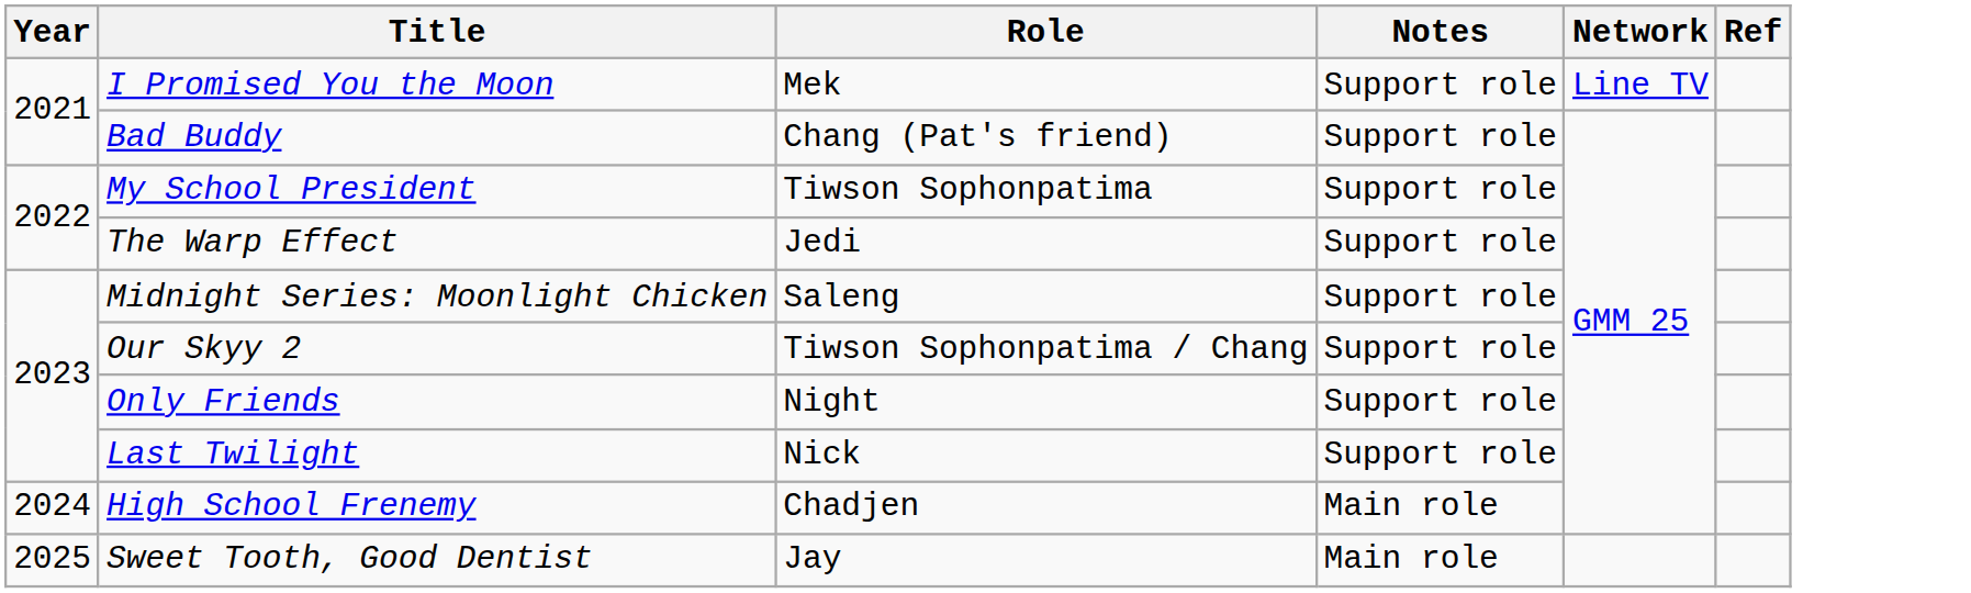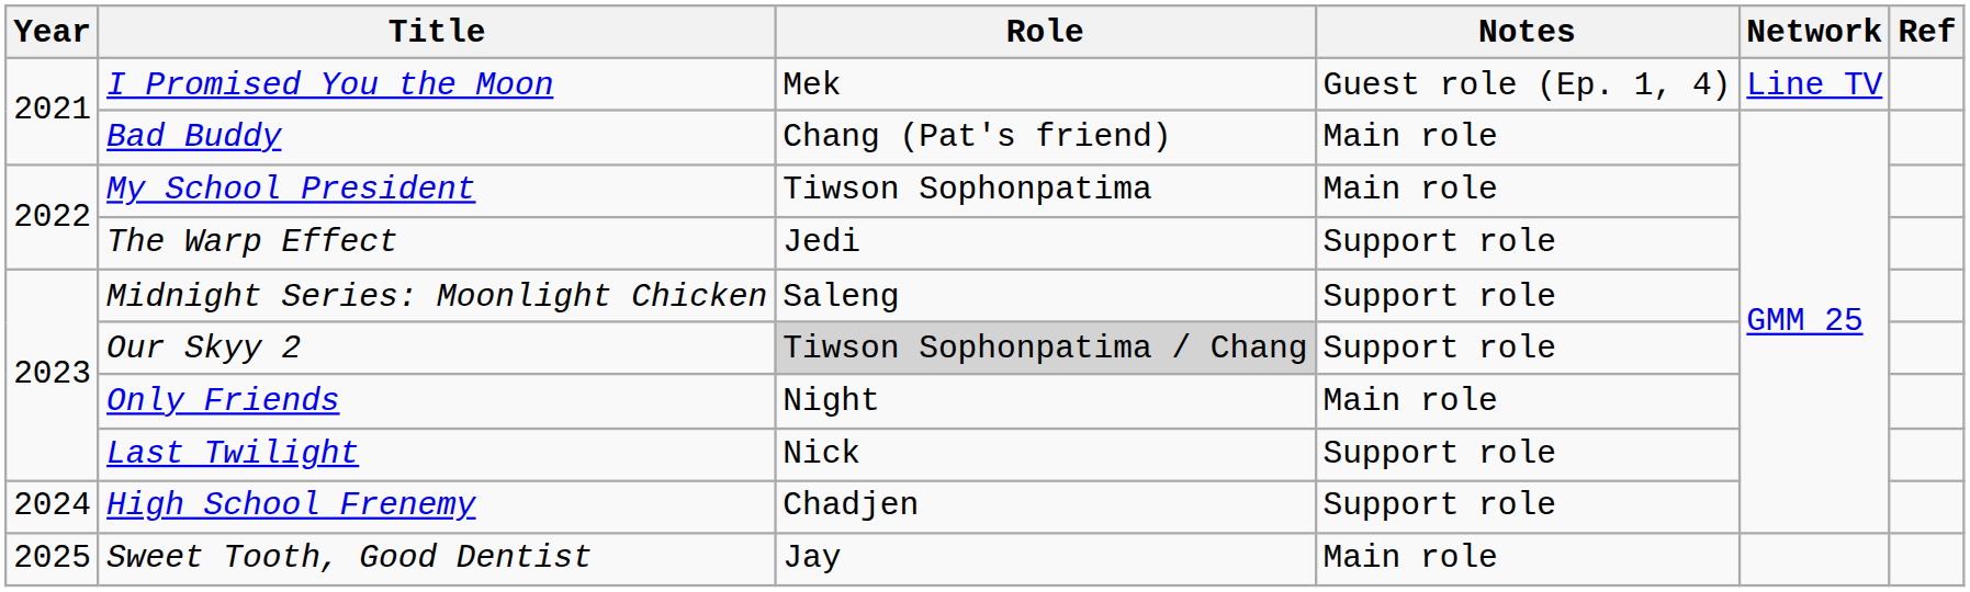 <table class="wikitable">
 <tr>
 <th>Year</th>
 <th>Title</th>
 <th>Role</th>
 <th>Notes</th>
 <th>Network</th>
 <th>Ref</th>
 </tr>
 <tr>
 <td rowspan="2">2021</td>
 <td><em><a href='#'>I Promised You the Moon</a></em></td>
 <td>Mek</td>
-<td>Support role</td>
+<td>Guest role (Ep. 1, 4)</td>
 <td><a href='#'>Line TV</a></td>
 <td></td>
 </tr>
 <tr>
 <td><em><a href='#'>Bad Buddy</a></em></td>
 <td>Chang (Pat's friend)</td>
-<td>Support role</td>
+<td>Main role</td>
 <td rowspan="8"><a href='#'>GMM 25</a></td>
 <td></td>
 </tr>
 <tr>
 <td rowspan="2">2022</td>
 <td><em><a href='#'>My School President</a></em></td>
 <td>Tiwson Sophonpatima</td>
-<td>Support role</td>
+<td>Main role</td>
 <td></td>
 </tr>
 <tr>
 <td><em>The Warp Effect</em></td>
 <td>Jedi</td>
 <td>Support role</td>
 <td></td>
 </tr>
 <tr>
 <td rowspan="4">2023</td>
 <td><em>Midnight Series: Moonlight Chicken</em></td>
 <td>Saleng</td>
 <td>Support role</td>
 <td></td>
 </tr>
 <tr>
 <td><em>Our Skyy 2</em></td>
-<td>Tiwson Sophonpatima / Chang</td>
+<td style="background: lightgrey;">Tiwson Sophonpatima / Chang</td>
 <td>Support role</td>
 <td></td>
 </tr>
 <tr>
 <td><em><a href='#'>Only Friends</a></em></td>
 <td>Night</td>
-<td>Support role</td>
+<td>Main role</td>
 <td></td>
 </tr>
 <tr>
 <td><em><a href='#'>Last Twilight</a></em></td>
 <td>Nick</td>
 <td>Support role</td>
 <td></td>
 </tr>
 <tr>
 <td>2024</td>
 <td><em><a href='#'>High School Frenemy</a></em></td>
 <td>Chadjen</td>
-<td>Main role</td>
+<td>Support role</td>
 <td></td>
 </tr>
 <tr>
 <td>2025</td>
 <td><em>Sweet Tooth, Good Dentist</em></td>
 <td>Jay</td>
 <td>Main role</td>
 <td></td>
 <td></td>
 </tr>
 </table>
